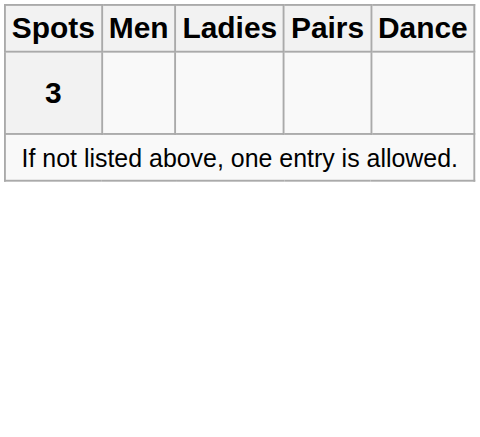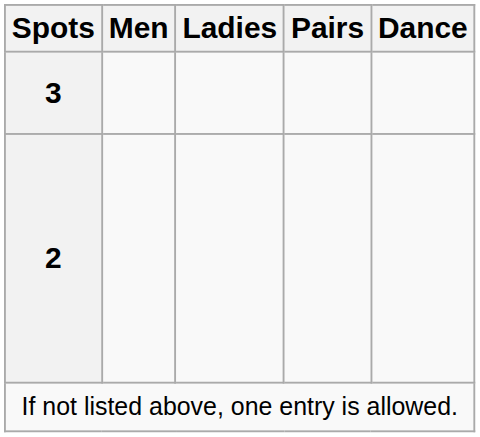 <table class="wikitable">
 <tr>
 <th>Spots</th>
 <th>Men</th>
 <th>Ladies</th>
 <th>Pairs</th>
 <th>Dance</th>
 </tr>
 <tr>
 <th>3</th>
 <td valign="top"></td>
 <td valign="top"> <br> </td>
 <td valign="top"></td>
 <td valign="top"> <br>  <br> </td>
 </tr>
 <tr>
+<th>2</th>
+<td valign="top"> <br>  <br>  <br>  <br>  <br>  <br>  <br></td>
+<td valign="top"> <br>  <br>  <br>  <br>  <br>  <br> </td>
+<td valign="top"> <br>  <br>  <br>  <br>  <br> </td>
+<td valign="top"> <br>  <br>  <br> </td>
+</tr>
+<tr>
 <td colspan=5 align=center><small> If not listed above, one entry is allowed. </small></td>
 </tr>
 </table>
